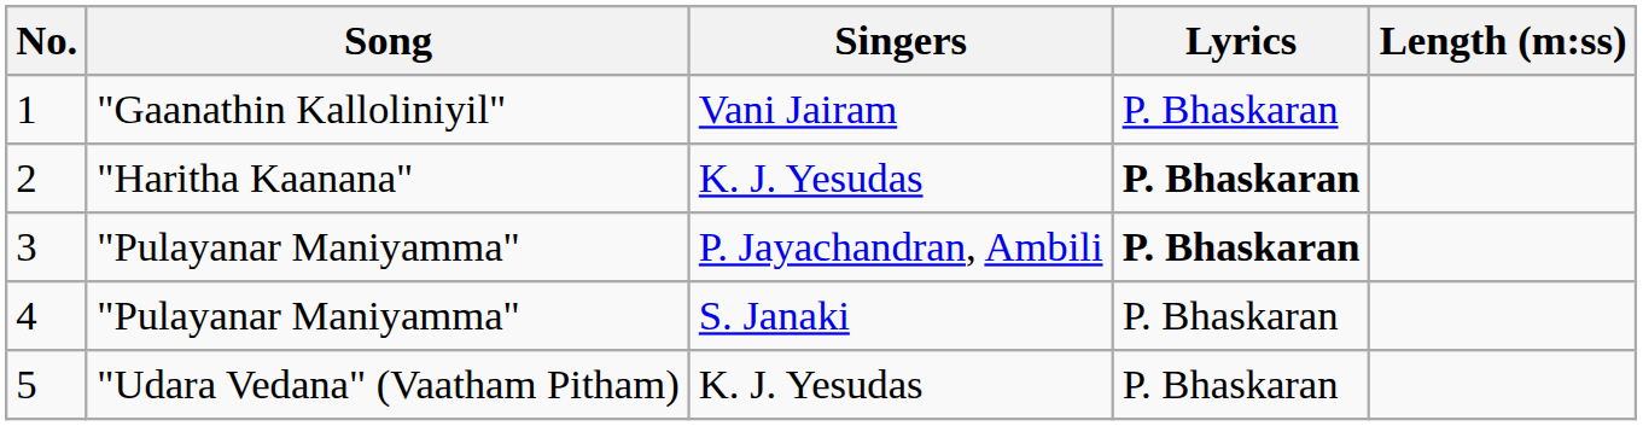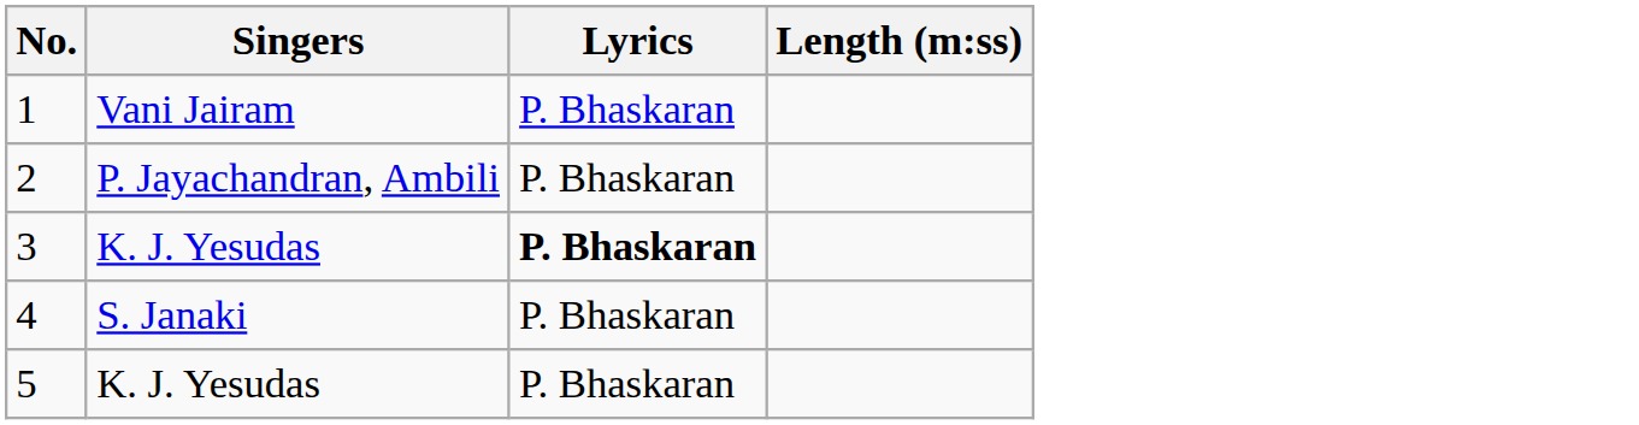 <table class="wikitable" style="font-size:95%;">
 <tr>
 <th>No.</th>
-<th>Song</th>
 <th>Singers</th>
 <th>Lyrics</th>
 <th>Length (m:ss)</th>
 </tr>
 <tr>
 <td>1</td>
-<td>"Gaanathin Kalloliniyil"</td>
 <td><a href='#'>Vani Jairam</a></td>
 <td><a href='#'>P. Bhaskaran</a></td>
 <td></td>
 </tr>
 <tr>
 <td>2</td>
-<td>"Haritha Kaanana"</td>
+<td><a href='#'>P. Jayachandran</a>, <a href='#'>Ambili</a></td>
+<td>P. Bhaskaran</td>
+<td></td>
+</tr>
+<tr>
+<td>3</td>
 <td><a href='#'>K. J. Yesudas</a></td>
 <td><strong>P. Bhaskaran</strong></td>
 <td></td>
 </tr>
 <tr>
-<td>3</td>
-<td>"Pulayanar Maniyamma"</td>
-<td><a href='#'>P. Jayachandran</a>, <a href='#'>Ambili</a></td>
-<td><strong>P. Bhaskaran</strong></td>
-<td></td>
-</tr>
-<tr>
 <td>4</td>
-<td>"Pulayanar Maniyamma"</td>
 <td><a href='#'>S. Janaki</a></td>
 <td>P. Bhaskaran</td>
 <td></td>
 </tr>
 <tr>
 <td>5</td>
-<td>"Udara Vedana" (Vaatham Pitham)</td>
 <td>K. J. Yesudas</td>
 <td>P. Bhaskaran</td>
 <td></td>
 </tr>
 </table>
